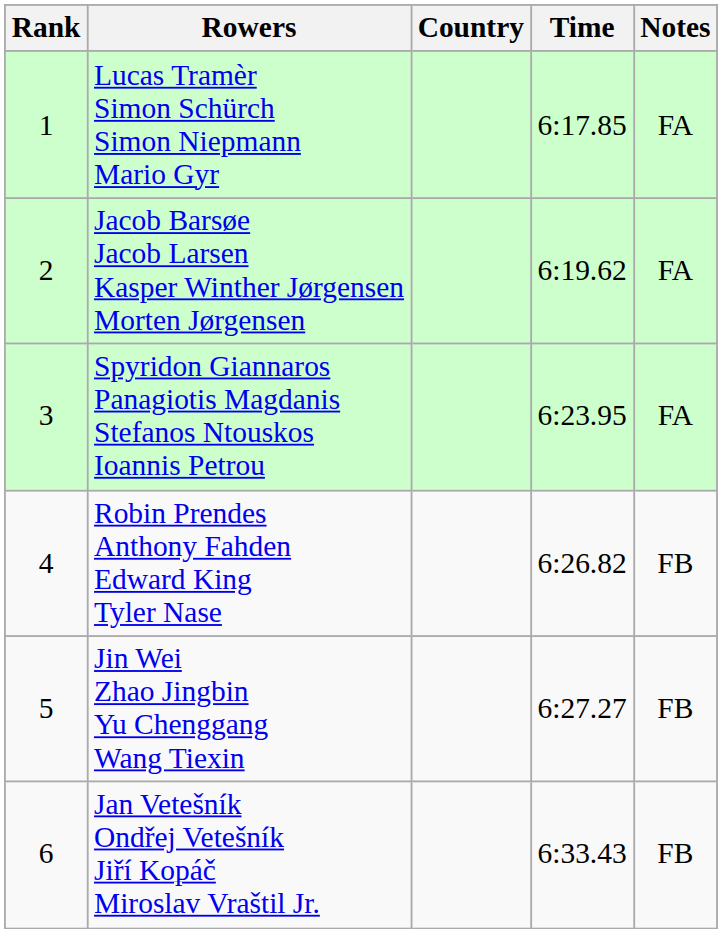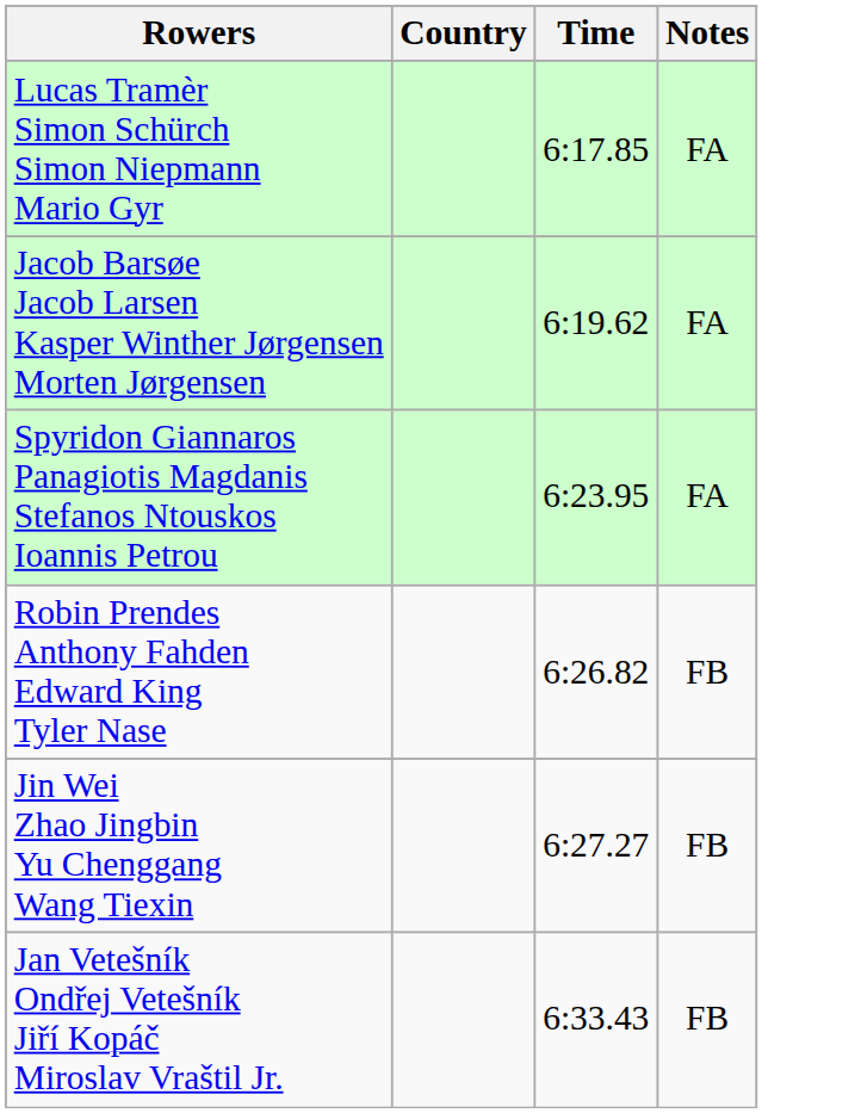 <table class="wikitable sortable" style="text-align:center">
 <tr>
-<th>Rank</th>
 <th class=unsortable>Rowers</th>
 <th>Country</th>
 <th>Time</th>
 <th>Notes</th>
 </tr>
 <tr bgcolor=ccffcc>
-<td>1</td>
 <td align=left><a href='#'>Lucas Tramèr</a><br><a href='#'>Simon Schürch</a><br><a href='#'>Simon Niepmann</a><br><a href='#'>Mario Gyr</a></td>
 <td align=left></td>
 <td>6:17.85</td>
 <td>FA</td>
 </tr>
 <tr bgcolor=ccffcc>
-<td>2</td>
 <td align=left><a href='#'>Jacob Barsøe</a><br><a href='#'>Jacob Larsen</a><br><a href='#'>Kasper Winther Jørgensen</a><br><a href='#'>Morten Jørgensen</a></td>
 <td align=left></td>
 <td>6:19.62</td>
 <td>FA</td>
 </tr>
 <tr bgcolor=ccffcc>
-<td>3</td>
 <td align=left><a href='#'>Spyridon Giannaros</a><br><a href='#'>Panagiotis Magdanis</a><br><a href='#'>Stefanos Ntouskos</a><br><a href='#'>Ioannis Petrou</a></td>
 <td align=left></td>
 <td>6:23.95</td>
 <td>FA</td>
 </tr>
 <tr>
-<td>4</td>
 <td align=left><a href='#'>Robin Prendes</a><br><a href='#'>Anthony Fahden</a><br><a href='#'>Edward King</a><br><a href='#'>Tyler Nase</a></td>
 <td align=left></td>
 <td>6:26.82</td>
 <td>FB</td>
 </tr>
 <tr>
-<td>5</td>
 <td align=left><a href='#'>Jin Wei</a><br><a href='#'>Zhao Jingbin</a><br><a href='#'>Yu Chenggang</a><br><a href='#'>Wang Tiexin</a></td>
 <td align=left></td>
 <td>6:27.27</td>
 <td>FB</td>
 </tr>
 <tr>
-<td>6</td>
 <td align=left><a href='#'>Jan Vetešník</a><br><a href='#'>Ondřej Vetešník</a><br><a href='#'>Jiří Kopáč</a><br><a href='#'>Miroslav Vraštil Jr.</a></td>
 <td align=left></td>
 <td>6:33.43</td>
 <td>FB</td>
 </tr>
 </table>
